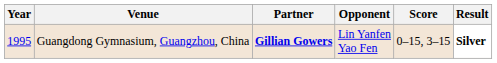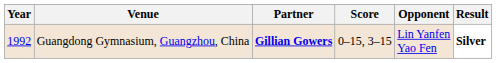 <table class="sortable wikitable" style="font-size: 90%;">
 <tr>
 <th>Year</th>
 <th>Venue</th>
 <th>Partner</th>
+<th>Score</th>
 <th>Opponent</th>
-<th>Score</th>
 <th>Result</th>
 </tr>
 <tr style="background:#F3E6D7">
-<td align="center"><a href='#'>1995</a></td>
+<td align="center"><a href='#'>1992</a></td>
 <td align="left">Guangdong Gymnasium, <a href='#'>Guangzhou</a>, China</td>
 <td align="left"><strong> <a href='#'>Gillian Gowers</a></strong></td>
+<td align="left">0–15, 3–15</td>
 <td align="left"> <a href='#'>Lin Yanfen</a><br> <a href='#'>Yao Fen</a></td>
-<td align="left">0–15, 3–15</td>
 <td style="text-align:left; background:white"> <strong>Silver</strong></td>
 </tr>
 </table>
